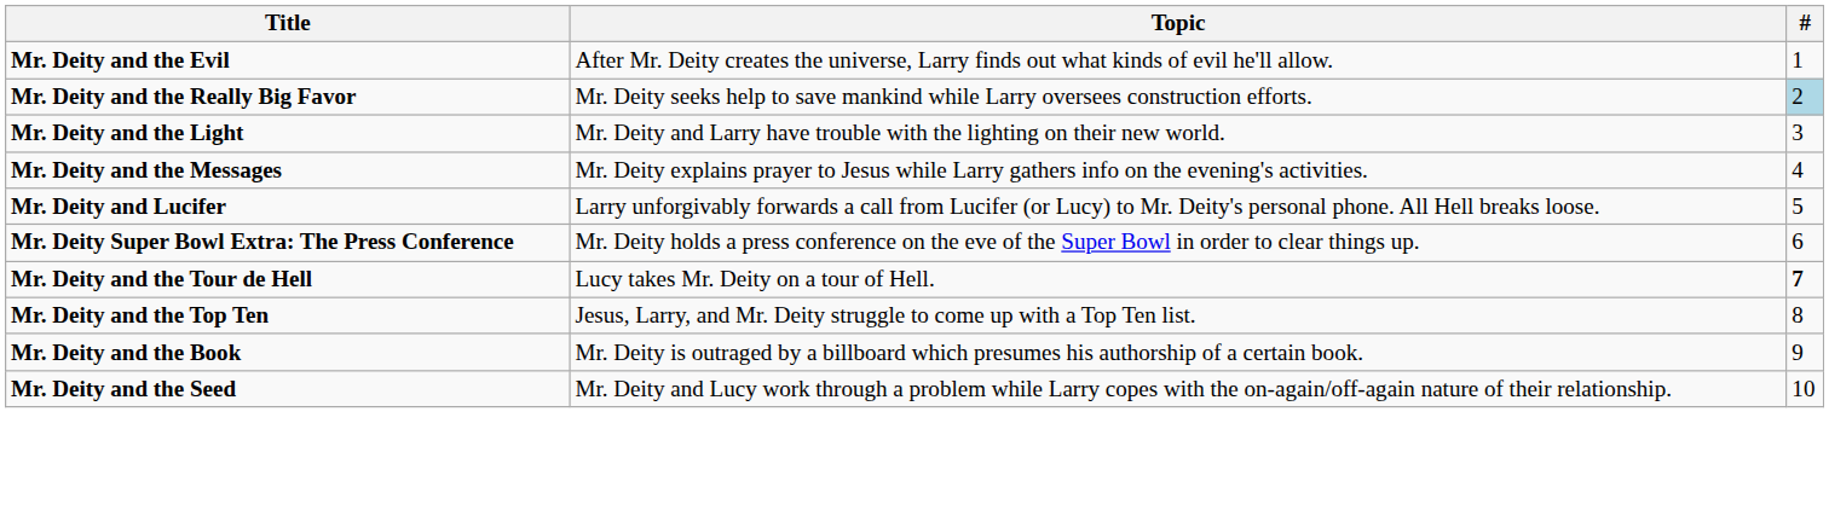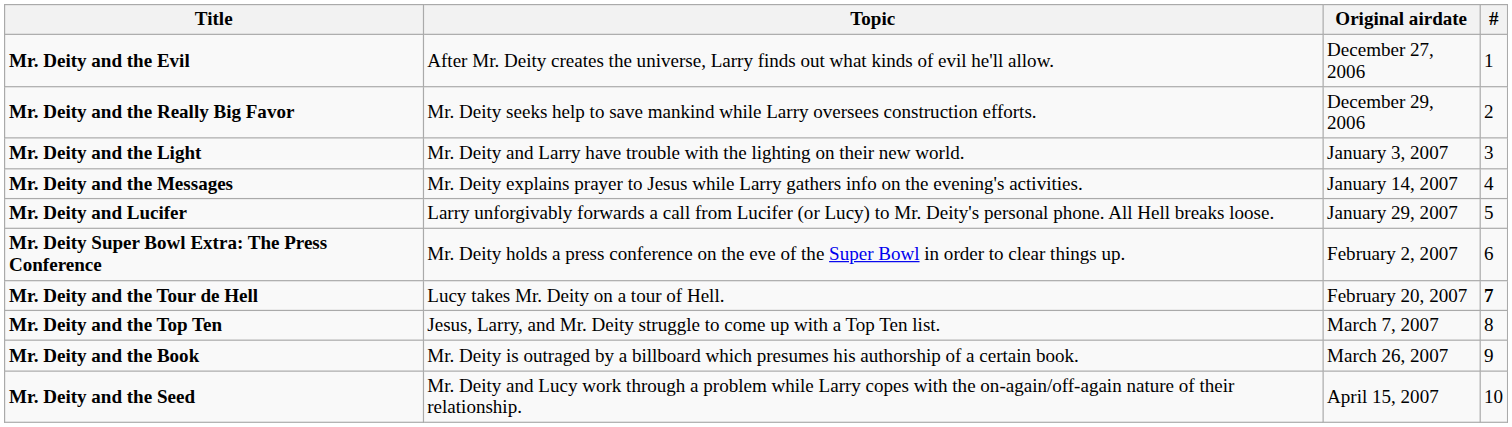 <table class="wikitable" width="100%">
 <tr>
 <th width=="125">Title</th>
 <th>Topic</th>
+<th>Original airdate</th>
 <th>#</th>
 </tr>
 <tr>
 <td><strong>Mr. Deity and the Evil</strong></td>
 <td>After Mr. Deity creates the universe, Larry finds out what kinds of evil he'll allow.</td>
+<td>December 27, 2006</td>
 <td>1</td>
 </tr>
 <tr>
 <td><strong>Mr. Deity and the Really Big Favor</strong></td>
 <td>Mr. Deity seeks help to save mankind while Larry oversees construction efforts.</td>
-<td style="background: lightblue;">2</td>
+<td>December 29, 2006</td>
+<td>2</td>
 </tr>
 <tr>
 <td><strong>Mr. Deity and the Light</strong></td>
 <td>Mr. Deity and Larry have trouble with the lighting on their new world.</td>
+<td>January 3, 2007</td>
 <td>3</td>
 </tr>
 <tr>
 <td><strong>Mr. Deity and the Messages</strong></td>
 <td>Mr. Deity explains prayer to Jesus while Larry gathers info on the evening's activities.</td>
+<td>January 14, 2007</td>
 <td>4</td>
 </tr>
 <tr>
 <td><strong>Mr. Deity and Lucifer</strong></td>
 <td>Larry unforgivably forwards a call from Lucifer (or Lucy) to Mr. Deity's personal phone. All Hell breaks loose.</td>
+<td>January 29, 2007</td>
 <td>5</td>
 </tr>
 <tr>
 <td><strong>Mr. Deity Super Bowl Extra: The Press Conference</strong></td>
 <td>Mr. Deity holds a press conference on the eve of the <a href='#'>Super Bowl</a> in order to clear things up.</td>
+<td>February 2, 2007</td>
 <td>6</td>
 </tr>
 <tr>
 <td><strong>Mr. Deity and the Tour de Hell</strong></td>
 <td>Lucy takes Mr. Deity on a tour of Hell.</td>
+<td>February 20, 2007</td>
 <td><strong>7</strong></td>
 </tr>
 <tr>
 <td><strong>Mr. Deity and the Top Ten</strong></td>
 <td>Jesus, Larry, and Mr. Deity struggle to come up with a Top Ten list.</td>
+<td>March 7, 2007</td>
 <td>8</td>
 </tr>
 <tr>
 <td><strong>Mr. Deity and the Book</strong></td>
 <td>Mr. Deity is outraged by a billboard which presumes his authorship of a certain book.</td>
+<td>March 26, 2007</td>
 <td>9</td>
 </tr>
 <tr>
 <td><strong>Mr. Deity and the Seed</strong></td>
 <td>Mr. Deity and Lucy work through a problem while Larry copes with the on-again/off-again nature of their relationship.</td>
+<td>April 15, 2007</td>
 <td>10</td>
 </tr>
 </table>
